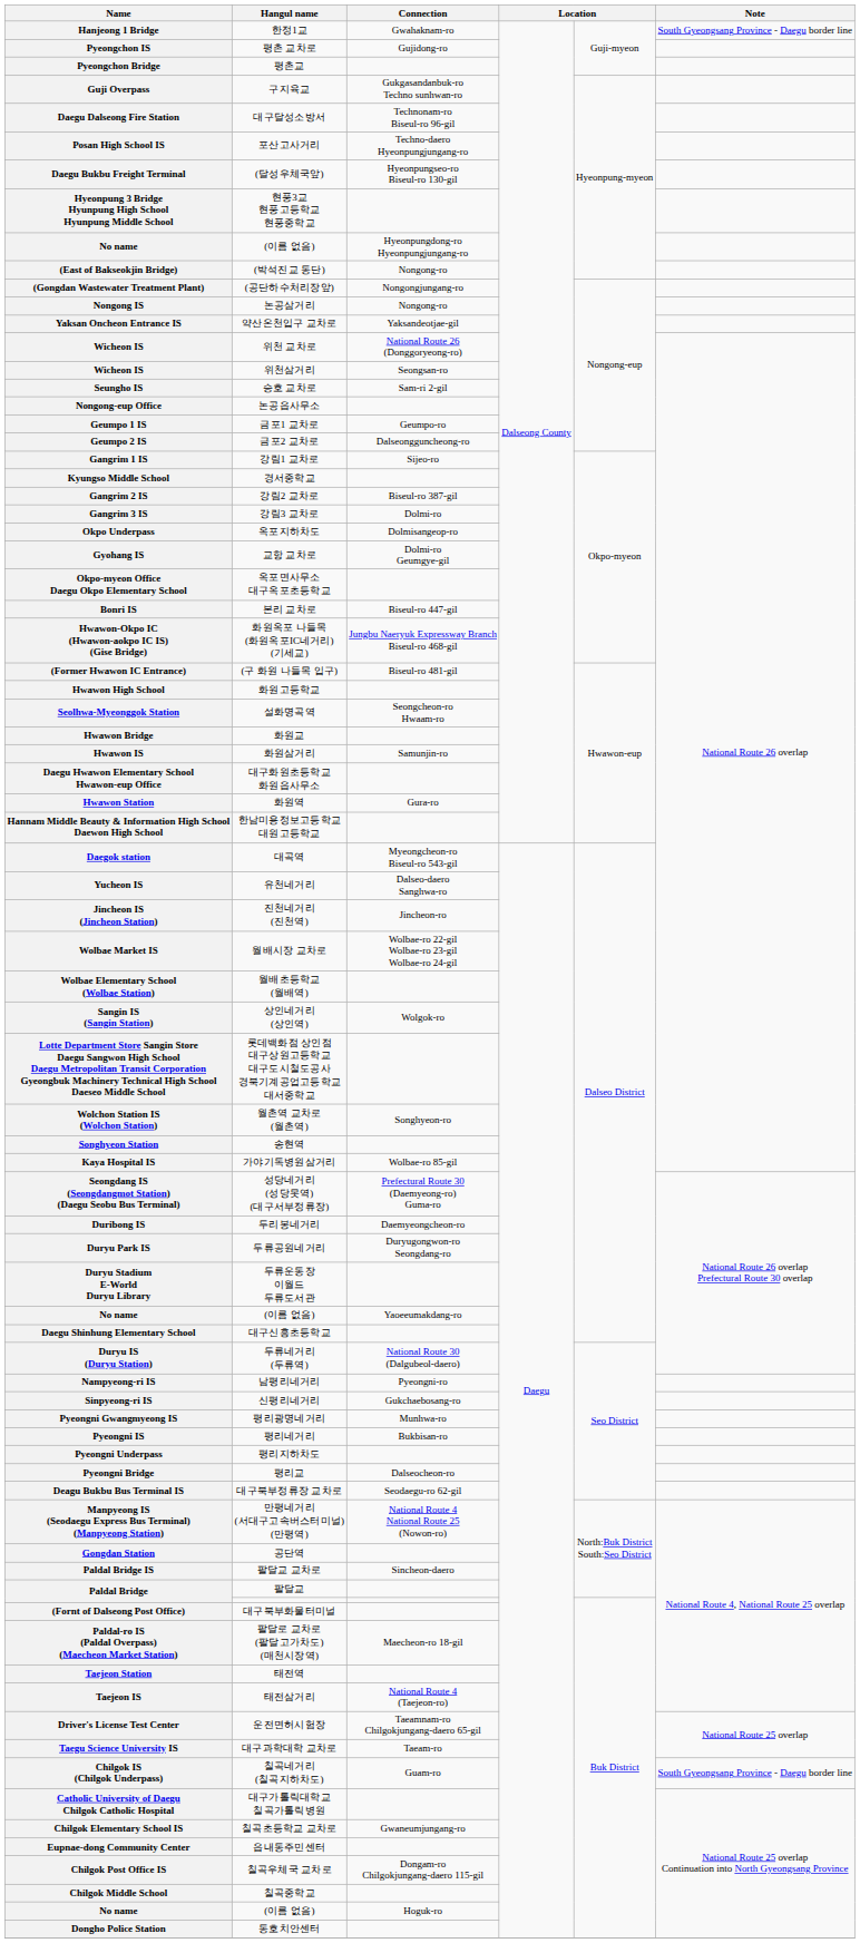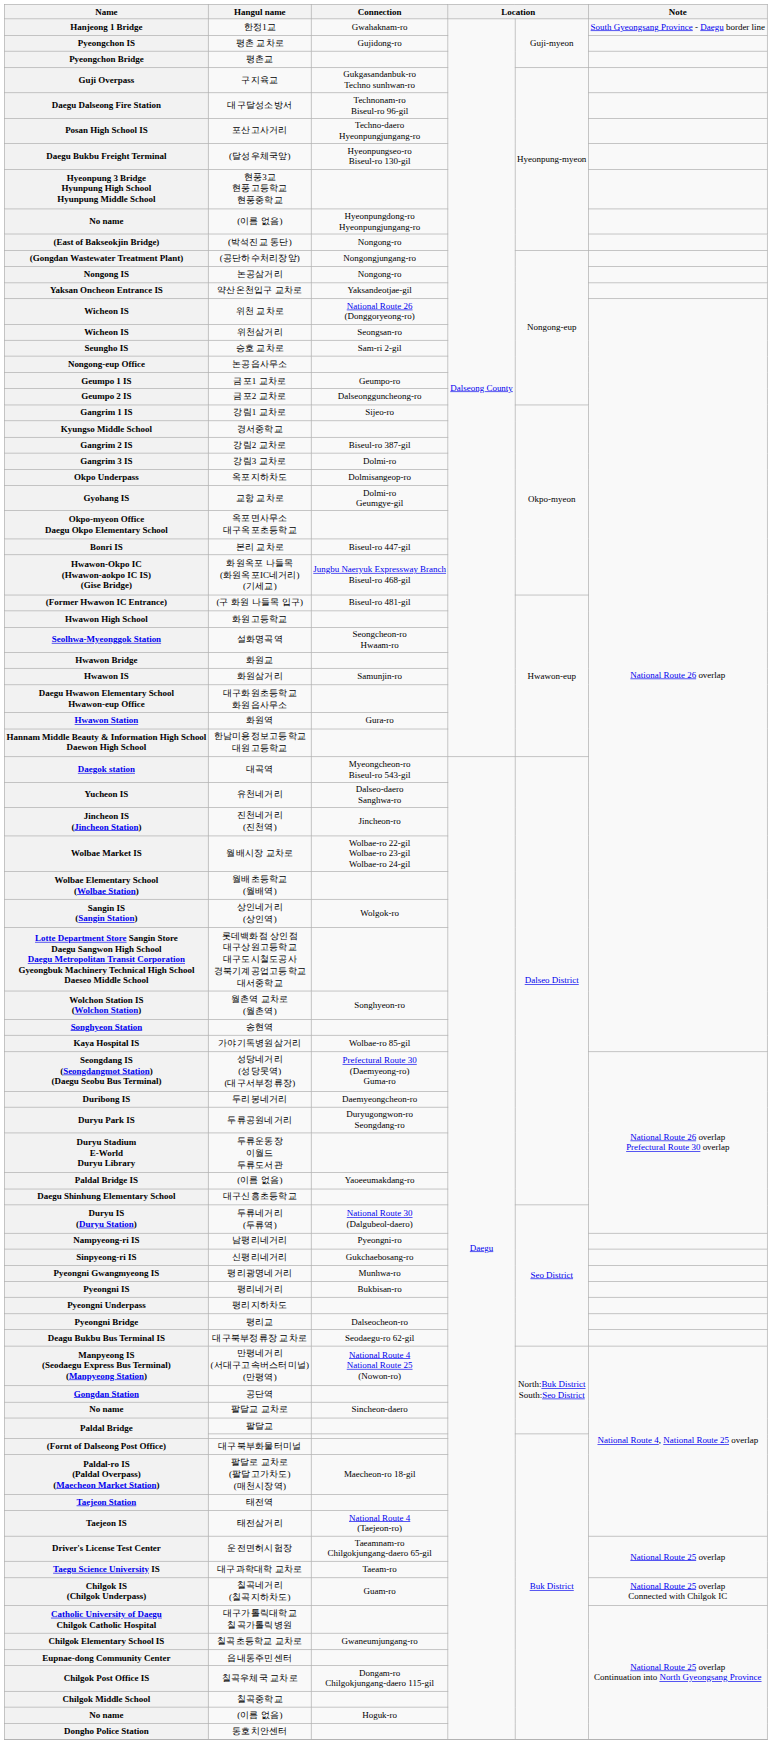 <table class="wikitable" style="font-size: 85%; text-align: center;">
 <tr>
 <th>Name </th>
 <th>Hangul name</th>
 <th>Connection</th>
 <th colspan="2">Location</th>
 <th>Note</th>
 </tr>
 <tr>
 <th>Hanjeong 1 Bridge</th>
 <td>한정1교</td>
 <td>Gwahaknam-ro</td>
 <td rowspan=36><a href='#'>Dalseong County</a></td>
 <td rowspan=3>Guji-myeon</td>
 <td><a href='#'>South Gyeongsang Province</a> - <a href='#'>Daegu</a> border line</td>
 </tr>
 <tr>
 <th>Pyeongchon IS</th>
 <td>평촌 교차로</td>
 <td>Gujidong-ro</td>
 <td></td>
 </tr>
 <tr>
 <th>Pyeongchon Bridge</th>
 <td>평촌교</td>
 <td></td>
 <td></td>
 </tr>
 <tr>
 <th>Guji Overpass</th>
 <td>구지육교</td>
 <td>Gukgasandanbuk-ro<br>Techno sunhwan-ro</td>
 <td rowspan=7>Hyeonpung-myeon</td>
 <td></td>
 </tr>
 <tr>
 <th>Daegu Dalseong Fire Station</th>
 <td>대구달성소방서</td>
 <td>Technonam-ro<br>Biseul-ro 96-gil</td>
 <td></td>
 </tr>
 <tr>
 <th>Posan High School IS</th>
 <td>포산고사거리</td>
 <td>Techno-daero<br>Hyeonpungjungang-ro</td>
 <td></td>
 </tr>
 <tr>
 <th>Daegu Bukbu Freight Terminal</th>
 <td>(달성우체국앞)</td>
 <td>Hyeonpungseo-ro<br>Biseul-ro 130-gil</td>
 <td></td>
 </tr>
 <tr>
 <th>Hyeonpung 3 Bridge<br>Hyunpung High School<br>Hyunpung Middle School</th>
 <td>현풍3교<br>현풍고등학교<br>현풍중학교</td>
 <td></td>
 <td></td>
 </tr>
 <tr>
 <th>No name</th>
 <td>(이름 없음)</td>
 <td>Hyeonpungdong-ro<br>Hyeonpungjungang-ro</td>
 <td></td>
 </tr>
 <tr>
 <th>(East of Bakseokjin Bridge)</th>
 <td>(박석진교 동단)</td>
 <td>Nongong-ro</td>
 <td></td>
 </tr>
 <tr>
 <th>(Gongdan Wastewater Treatment Plant)</th>
 <td>(공단하수처리장앞)</td>
 <td>Nongongjungang-ro</td>
 <td rowspan=9>Nongong-eup</td>
 <td></td>
 </tr>
 <tr>
 <th>Nongong IS</th>
 <td>논공삼거리</td>
 <td>Nongong-ro</td>
 <td></td>
 </tr>
 <tr>
 <th>Yaksan Oncheon Entrance IS</th>
 <td>약산온천입구 교차로</td>
 <td>Yaksandeotjae-gil</td>
 <td></td>
 </tr>
 <tr>
 <th>Wicheon IS</th>
 <td>위천 교차로</td>
 <td><a href='#'>National Route 26</a><br>(Donggoryeong-ro)</td>
 <td rowspan=33><a href='#'>National Route 26</a> overlap</td>
 </tr>
 <tr>
 <th>Wicheon IS</th>
 <td>위천삼거리</td>
 <td>Seongsan-ro</td>
 </tr>
 <tr>
 <th>Seungho IS</th>
 <td>승호 교차로</td>
 <td>Sam-ri 2-gil</td>
 </tr>
 <tr>
 <th>Nongong-eup Office</th>
 <td>논공읍사무소</td>
 <td></td>
 </tr>
 <tr>
 <th>Geumpo 1 IS</th>
 <td>금포1 교차로</td>
 <td>Geumpo-ro</td>
 </tr>
 <tr>
 <th>Geumpo 2 IS</th>
 <td>금포2 교차로</td>
 <td>Dalseongguncheong-ro</td>
 </tr>
 <tr>
 <th>Gangrim 1 IS</th>
 <td>강림1 교차로</td>
 <td>Sijeo-ro</td>
 <td rowspan=9>Okpo-myeon</td>
 </tr>
 <tr>
 <th>Kyungso Middle School</th>
 <td>경서중학교</td>
 <td></td>
 </tr>
 <tr>
 <th>Gangrim 2 IS</th>
 <td>강림2 교차로</td>
 <td>Biseul-ro 387-gil</td>
 </tr>
 <tr>
 <th>Gangrim 3 IS</th>
 <td>강림3 교차로</td>
 <td>Dolmi-ro</td>
 </tr>
 <tr>
 <th>Okpo Underpass</th>
 <td>옥포지하차도</td>
 <td>Dolmisangeop-ro</td>
 </tr>
 <tr>
 <th>Gyohang IS</th>
 <td>교항 교차로</td>
 <td>Dolmi-ro<br>Geumgye-gil</td>
 </tr>
 <tr>
 <th>Okpo-myeon Office<br>Daegu Okpo Elementary School</th>
 <td>옥포면사무소<br>대구옥포초등학교</td>
 <td></td>
 </tr>
 <tr>
 <th>Bonri IS</th>
 <td>본리 교차로</td>
 <td>Biseul-ro 447-gil</td>
 </tr>
 <tr>
 <th>Hwawon-Okpo IC<br>(Hwawon-aokpo IC IS)<br>(Gise Bridge)</th>
 <td>화원옥포 나들목<br>(화원옥포IC네거리)<br>(기세교)</td>
 <td><a href='#'>Jungbu Naeryuk Expressway Branch</a><br>Biseul-ro 468-gil</td>
 </tr>
 <tr>
 <th>(Former Hwawon IC Entrance)</th>
 <td>(구 화원 나들목 입구)</td>
 <td>Biseul-ro 481-gil</td>
 <td rowspan=8>Hwawon-eup</td>
 </tr>
 <tr>
 <th>Hwawon High School</th>
 <td>화원고등학교</td>
 <td></td>
 </tr>
 <tr>
 <th><a href='#'>Seolhwa-Myeonggok Station</a></th>
 <td>설화명곡역</td>
 <td>Seongcheon-ro<br>Hwaam-ro</td>
 </tr>
 <tr>
 <th>Hwawon Bridge</th>
 <td>화원교</td>
 <td></td>
 </tr>
 <tr>
 <th>Hwawon IS</th>
 <td>화원삼거리</td>
 <td>Samunjin-ro</td>
 </tr>
 <tr>
 <th>Daegu Hwawon Elementary School<br>Hwawon-eup Office</th>
 <td>대구화원초등학교<br>화원읍사무소</td>
 <td></td>
 </tr>
 <tr>
 <th><a href='#'>Hwawon Station</a></th>
 <td>화원역</td>
 <td>Gura-ro</td>
 </tr>
 <tr>
 <th>Hannam Middle Beauty & Information High School<br>Daewon High School</th>
 <td>한남미용정보고등학교<br>대원고등학교</td>
 <td></td>
 </tr>
 <tr>
 <th><a href='#'>Daegok station</a></th>
 <td>대곡역</td>
 <td>Myeongcheon-ro<br>Biseul-ro 543-gil</td>
 <td rowspan=43><a href='#'>Daegu</a></td>
 <td rowspan=16><a href='#'>Dalseo District</a></td>
 </tr>
 <tr>
 <th>Yucheon IS</th>
 <td>유천네거리</td>
 <td>Dalseo-daero<br>Sanghwa-ro</td>
 </tr>
 <tr>
 <th>Jincheon IS<br>(<a href='#'>Jincheon Station</a>)</th>
 <td>진천네거리<br>(진천역)</td>
 <td>Jincheon-ro</td>
 </tr>
 <tr>
 <th>Wolbae Market IS</th>
 <td>월배시장 교차로</td>
 <td>Wolbae-ro 22-gil<br>Wolbae-ro 23-gil<br>Wolbae-ro 24-gil</td>
 </tr>
 <tr>
 <th>Wolbae Elementary School<br>(<a href='#'>Wolbae Station</a>)</th>
 <td>월배초등학교<br>(월배역)</td>
 <td></td>
 </tr>
 <tr>
 <th>Sangin IS<br>(<a href='#'>Sangin Station</a>)</th>
 <td>상인네거리<br>(상인역)</td>
 <td>Wolgok-ro</td>
 </tr>
 <tr>
 <th><a href='#'>Lotte Department Store</a> Sangin Store<br>Daegu Sangwon High School<br><a href='#'>Daegu Metropolitan Transit Corporation</a><br>Gyeongbuk Machinery Technical High School<br>Daeseo Middle School</th>
 <td>롯데백화점 상인점<br>대구상원고등학교<br>대구도시철도공사<br>경북기계공업고등학교<br>대서중학교</td>
 <td></td>
 </tr>
 <tr>
 <th>Wolchon Station IS<br>(<a href='#'>Wolchon Station</a>)</th>
 <td>월촌역 교차로<br>(월촌역)</td>
 <td>Songhyeon-ro</td>
 </tr>
 <tr>
 <th><a href='#'>Songhyeon Station</a></th>
 <td>송현역</td>
 <td></td>
 </tr>
 <tr>
 <th>Kaya Hospital IS</th>
 <td>가야기독병원삼거리</td>
 <td>Wolbae-ro 85-gil</td>
 </tr>
 <tr>
 <th>Seongdang IS<br>(<a href='#'>Seongdangmot Station</a>)<br>(Daegu Seobu Bus Terminal)</th>
 <td>성당네거리<br>(성당못역)<br>(대구서부정류장)</td>
 <td><a href='#'>Prefectural Route 30</a><br>(Daemyeong-ro)<br>Guma-ro</td>
 <td rowspan=7><a href='#'>National Route 26</a> overlap<br><a href='#'>Prefectural Route 30</a> overlap</td>
 </tr>
 <tr>
 <th>Duribong IS</th>
 <td>두리봉네거리</td>
 <td>Daemyeongcheon-ro</td>
 </tr>
 <tr>
 <th>Duryu Park IS</th>
 <td>두류공원네거리</td>
 <td>Duryugongwon-ro<br>Seongdang-ro</td>
 </tr>
 <tr>
 <th>Duryu Stadium<br>E-World<br>Duryu Library</th>
 <td>두류운동장<br>이월드<br>두류도서관</td>
 <td></td>
 </tr>
 <tr>
-<th>No name</th>
+<th>Paldal Bridge IS</th>
 <td>(이름 없음)</td>
 <td>Yaoeeumakdang-ro</td>
 </tr>
 <tr>
 <th>Daegu Shinhung Elementary School</th>
 <td>대구신흥초등학교</td>
 <td></td>
 </tr>
 <tr>
 <th>Duryu IS<br>(<a href='#'>Duryu Station</a>)</th>
 <td>두류네거리<br>(두류역)</td>
 <td><a href='#'>National Route 30</a><br>(Dalgubeol-daero)</td>
 <td rowspan=8><a href='#'>Seo District</a></td>
 </tr>
 <tr>
 <th>Nampyeong-ri IS</th>
 <td>남평리네거리</td>
 <td>Pyeongni-ro</td>
 <td></td>
 </tr>
 <tr>
 <th>Sinpyeong-ri IS</th>
 <td>신평리네거리</td>
 <td>Gukchaebosang-ro</td>
 <td></td>
 </tr>
 <tr>
 <th>Pyeongni Gwangmyeong IS</th>
 <td>평리광명네거리</td>
 <td>Munhwa-ro</td>
 <td></td>
 </tr>
 <tr>
 <th>Pyeongni IS</th>
 <td>평리네거리</td>
 <td>Bukbisan-ro</td>
 <td></td>
 </tr>
 <tr>
 <th>Pyeongni Underpass</th>
 <td>평리지하차도</td>
 <td></td>
 <td></td>
 </tr>
 <tr>
 <th>Pyeongni Bridge</th>
 <td>평리교</td>
 <td>Dalseocheon-ro</td>
 <td></td>
 </tr>
 <tr>
 <th>Deagu Bukbu Bus Terminal IS</th>
 <td>대구북부정류장 교차로</td>
 <td>Seodaegu-ro 62-gil</td>
 <td></td>
 </tr>
 <tr>
 <th>Manpyeong IS<br>(Seodaegu Express Bus Terminal)<br>(<a href='#'>Manpyeong Station</a>)</th>
 <td>만평네거리<br>(서대구고속버스터미널)<br>(만평역)</td>
 <td><a href='#'>National Route 4</a><br><a href='#'>National Route 25</a><br>(Nowon-ro)</td>
 <td rowspan=4>North:<a href='#'>Buk District</a><br>South:<a href='#'>Seo District</a></td>
 <td rowspan=9><a href='#'>National Route 4</a>, <a href='#'>National Route 25</a> overlap</td>
 </tr>
 <tr>
 <th><a href='#'>Gongdan Station</a></th>
 <td>공단역</td>
 <td></td>
 </tr>
 <tr>
-<th>Paldal Bridge IS</th>
+<th>No name</th>
 <td>팔달교 교차로</td>
 <td>Sincheon-daero</td>
 </tr>
 <tr>
 <th rowspan=2>Paldal Bridge</th>
 <td>팔달교</td>
 <td></td>
 </tr>
 <tr>
 <td></td>
 <td></td>
 <td rowspan=15><a href='#'>Buk District</a></td>
 </tr>
 <tr>
 <th>(Fornt of Dalseong Post Office)</th>
 <td>대구북부화물터미널</td>
 <td></td>
 </tr>
 <tr>
 <th>Paldal-ro IS<br>(Paldal Overpass)<br>(<a href='#'>Maecheon Market Station</a>)</th>
 <td>팔달로 교차로<br>(팔달고가차도)<br>(매천시장역)</td>
 <td>Maecheon-ro 18-gil</td>
 </tr>
 <tr>
 <th><a href='#'>Taejeon Station</a></th>
 <td>태전역</td>
 <td></td>
 </tr>
 <tr>
 <th>Taejeon IS</th>
 <td>태전삼거리</td>
 <td><a href='#'>National Route 4</a><br>(Taejeon-ro)</td>
 </tr>
 <tr>
 <th>Driver's License Test Center</th>
 <td>운전면허시험장</td>
 <td>Taeamnam-ro<br>Chilgokjungang-daero 65-gil</td>
 <td rowspan=2><a href='#'>National Route 25</a> overlap</td>
 </tr>
 <tr>
 <th><a href='#'>Taegu Science University</a> IS</th>
 <td>대구과학대학 교차로</td>
 <td>Taeam-ro</td>
 </tr>
 <tr>
 <th>Chilgok IS<br>(Chilgok Underpass)</th>
 <td>칠곡네거리<br>(칠곡지하차도)</td>
 <td>Guam-ro</td>
-<td><a href='#'>South Gyeongsang Province</a> - <a href='#'>Daegu</a> border line</td>
+<td><a href='#'>National Route 25</a> overlap<br>Connected with Chilgok IC</td>
 </tr>
 <tr>
 <th><a href='#'>Catholic University of Daegu</a><br>Chilgok Catholic Hospital</th>
 <td>대구가톨릭대학교<br>칠곡가톨릭병원</td>
 <td></td>
 <td rowspan=7><a href='#'>National Route 25</a> overlap<br>Continuation into <a href='#'>North Gyeongsang Province</a></td>
 </tr>
 <tr>
 <th>Chilgok Elementary School IS</th>
 <td>칠곡초등학교 교차로</td>
 <td>Gwaneumjungang-ro</td>
 </tr>
 <tr>
 <th>Eupnae-dong Community Center</th>
 <td>읍내동주민센터</td>
 <td></td>
 </tr>
 <tr>
 <th>Chilgok Post Office IS</th>
 <td>칠곡우체국 교차로</td>
 <td>Dongam-ro<br>Chilgokjungang-daero 115-gil</td>
 </tr>
 <tr>
 <th>Chilgok Middle School</th>
 <td>칠곡중학교</td>
 <td></td>
 </tr>
 <tr>
 <th>No name</th>
 <td>(이름 없음)</td>
 <td>Hoguk-ro</td>
 </tr>
 <tr>
 <th>Dongho Police Station</th>
 <td>동호치안센터</td>
 <td></td>
 </tr>
 <tr>
 </tr>
 </table>
